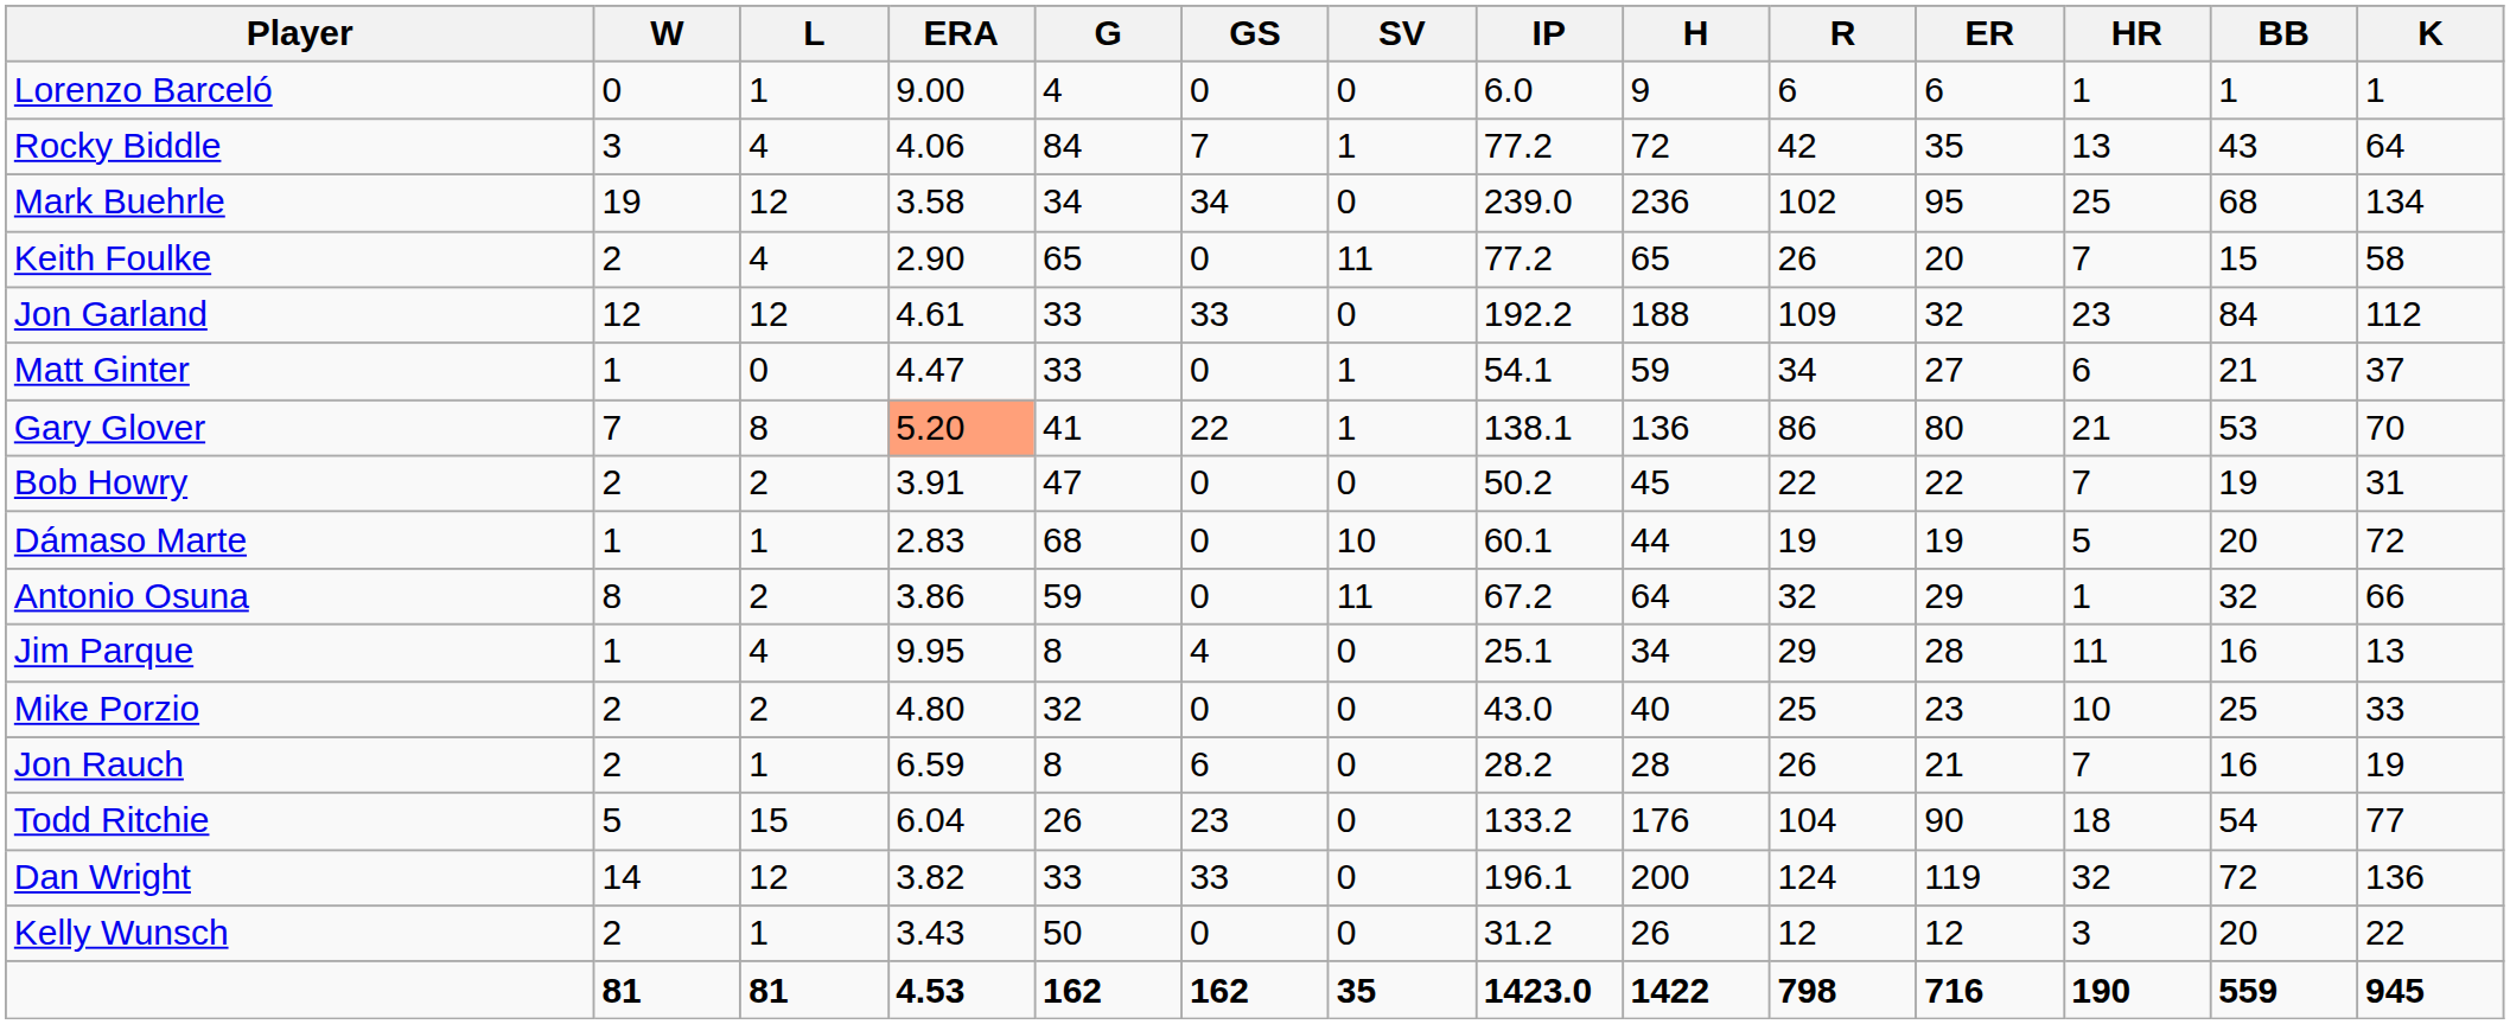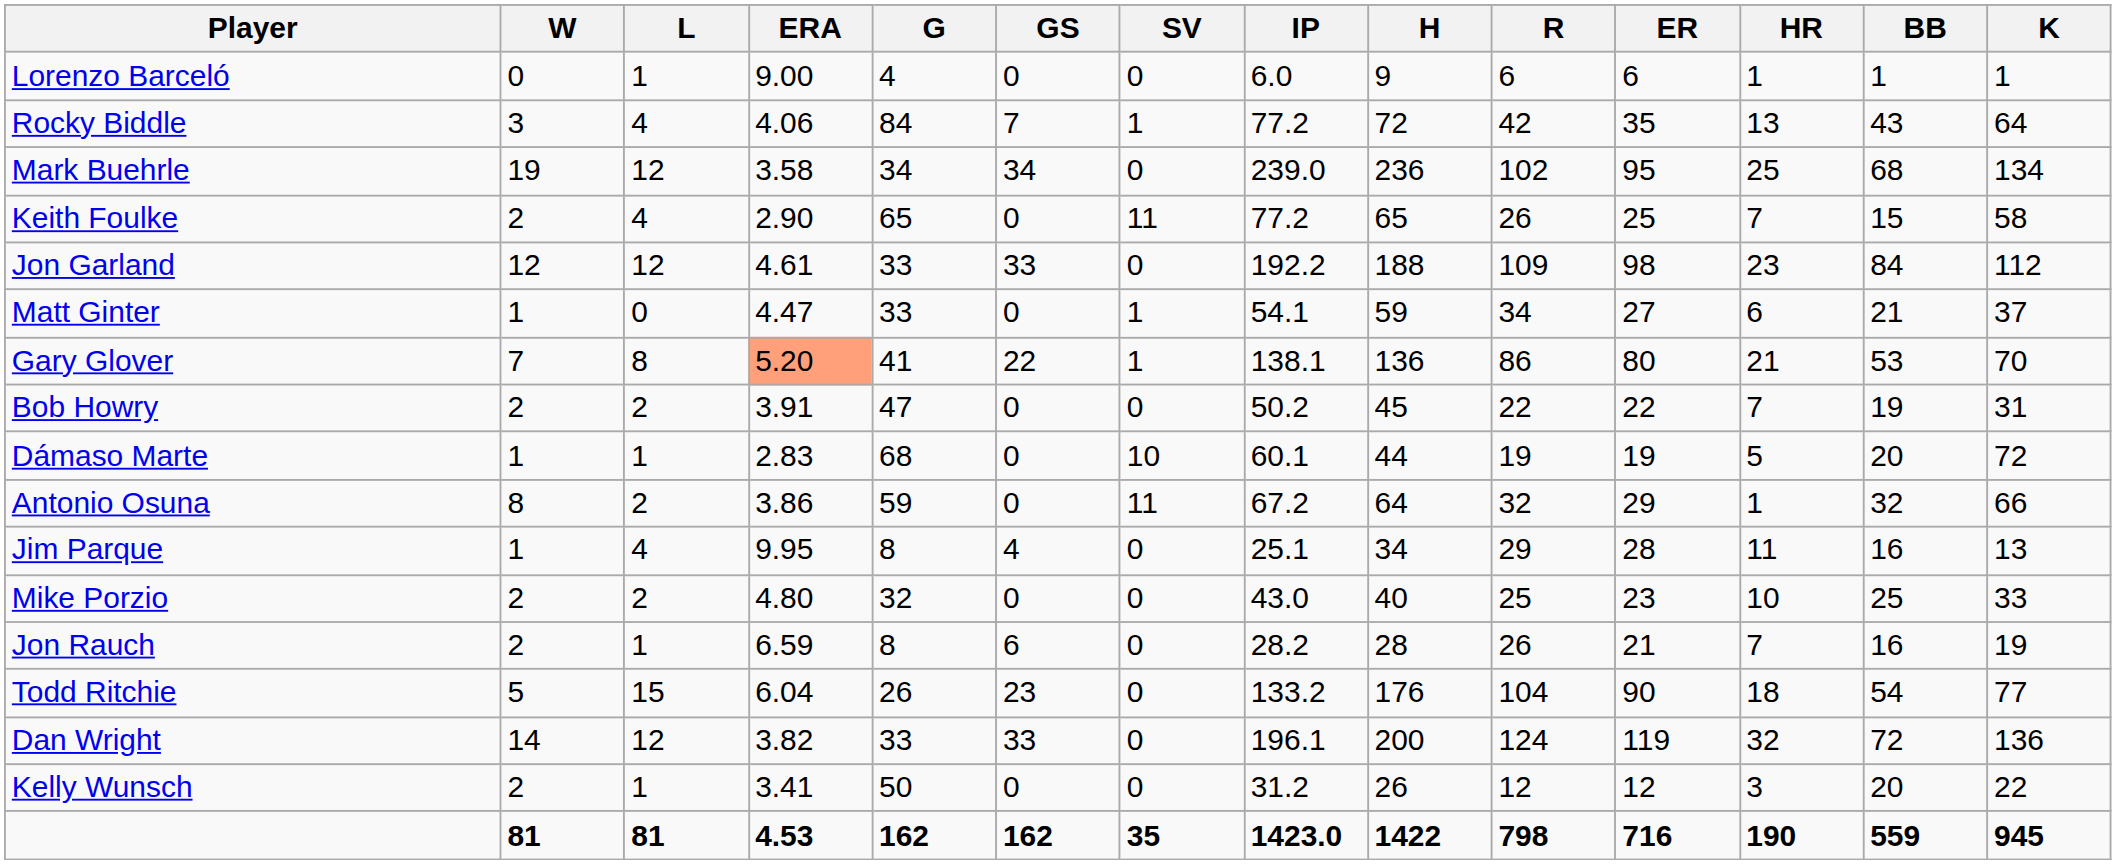 <table class="wikitable sortable">
 <tr>
 <th bgcolor="#DDDDFF" width="20%">Player</th>
 <th bgcolor="#DDDDFF" width="5%">W</th>
 <th bgcolor="#DDDDFF" width="5%">L</th>
 <th bgcolor="#DDDDFF" width="5%">ERA</th>
 <th bgcolor="#DDDDFF" width="5%">G</th>
 <th bgcolor="#DDDDFF" width="5%">GS</th>
 <th bgcolor="#DDDDFF" width="5%">SV</th>
 <th bgcolor="#DDDDFF" width="5%">IP</th>
 <th bgcolor="#DDDDFF" width="5%">H</th>
 <th bgcolor="#DDDDFF" width="5%">R</th>
 <th bgcolor="#DDDDFF" width="5%">ER</th>
 <th bgcolor="#DDDDFF" width="5%">HR</th>
 <th bgcolor="#DDDDFF" width="5%">BB</th>
 <th bgcolor="#DDDDFF" width="5%">K</th>
 </tr>
 <tr>
 <td><a href='#'>Lorenzo Barceló</a></td>
 <td>0</td>
 <td>1</td>
 <td>9.00</td>
 <td>4</td>
 <td>0</td>
 <td>0</td>
 <td>6.0</td>
 <td>9</td>
 <td>6</td>
 <td>6</td>
 <td>1</td>
 <td>1</td>
 <td>1</td>
 </tr>
 <tr>
 <td><a href='#'>Rocky Biddle</a></td>
 <td>3</td>
 <td>4</td>
 <td>4.06</td>
 <td>84</td>
 <td>7</td>
 <td>1</td>
 <td>77.2</td>
 <td>72</td>
 <td>42</td>
 <td>35</td>
 <td>13</td>
 <td>43</td>
 <td>64</td>
 </tr>
 <tr>
 <td><a href='#'>Mark Buehrle</a></td>
 <td>19</td>
 <td>12</td>
 <td>3.58</td>
 <td>34</td>
 <td>34</td>
 <td>0</td>
 <td>239.0</td>
 <td>236</td>
 <td>102</td>
 <td>95</td>
 <td>25</td>
 <td>68</td>
 <td>134</td>
 </tr>
 <tr>
 <td><a href='#'>Keith Foulke</a></td>
 <td>2</td>
 <td>4</td>
 <td>2.90</td>
 <td>65</td>
 <td>0</td>
 <td>11</td>
 <td>77.2</td>
 <td>65</td>
 <td>26</td>
-<td>20</td>
+<td>25</td>
 <td>7</td>
 <td>15</td>
 <td>58</td>
 </tr>
 <tr>
 <td><a href='#'>Jon Garland</a></td>
 <td>12</td>
 <td>12</td>
 <td>4.61</td>
 <td>33</td>
 <td>33</td>
 <td>0</td>
 <td>192.2</td>
 <td>188</td>
 <td>109</td>
-<td>32</td>
+<td>98</td>
 <td>23</td>
 <td>84</td>
 <td>112</td>
 </tr>
 <tr>
 <td><a href='#'>Matt Ginter</a></td>
 <td>1</td>
 <td>0</td>
 <td>4.47</td>
 <td>33</td>
 <td>0</td>
 <td>1</td>
 <td>54.1</td>
 <td>59</td>
 <td>34</td>
 <td>27</td>
 <td>6</td>
 <td>21</td>
 <td>37</td>
 </tr>
 <tr>
 <td><a href='#'>Gary Glover</a></td>
 <td>7</td>
 <td>8</td>
 <td style="background: lightsalmon;">5.20</td>
 <td>41</td>
 <td>22</td>
 <td>1</td>
 <td>138.1</td>
 <td>136</td>
 <td>86</td>
 <td>80</td>
 <td>21</td>
 <td>53</td>
 <td>70</td>
 </tr>
 <tr>
 <td><a href='#'>Bob Howry</a></td>
 <td>2</td>
 <td>2</td>
 <td>3.91</td>
 <td>47</td>
 <td>0</td>
 <td>0</td>
 <td>50.2</td>
 <td>45</td>
 <td>22</td>
 <td>22</td>
 <td>7</td>
 <td>19</td>
 <td>31</td>
 </tr>
 <tr>
 <td><a href='#'>Dámaso Marte</a></td>
 <td>1</td>
 <td>1</td>
 <td>2.83</td>
 <td>68</td>
 <td>0</td>
 <td>10</td>
 <td>60.1</td>
 <td>44</td>
 <td>19</td>
 <td>19</td>
 <td>5</td>
 <td>20</td>
 <td>72</td>
 </tr>
 <tr>
 <td><a href='#'>Antonio Osuna</a></td>
 <td>8</td>
 <td>2</td>
 <td>3.86</td>
 <td>59</td>
 <td>0</td>
 <td>11</td>
 <td>67.2</td>
 <td>64</td>
 <td>32</td>
 <td>29</td>
 <td>1</td>
 <td>32</td>
 <td>66</td>
 </tr>
 <tr>
 <td><a href='#'>Jim Parque</a></td>
 <td>1</td>
 <td>4</td>
 <td>9.95</td>
 <td>8</td>
 <td>4</td>
 <td>0</td>
 <td>25.1</td>
 <td>34</td>
 <td>29</td>
 <td>28</td>
 <td>11</td>
 <td>16</td>
 <td>13</td>
 </tr>
 <tr>
 <td><a href='#'>Mike Porzio</a></td>
 <td>2</td>
 <td>2</td>
 <td>4.80</td>
 <td>32</td>
 <td>0</td>
 <td>0</td>
 <td>43.0</td>
 <td>40</td>
 <td>25</td>
 <td>23</td>
 <td>10</td>
 <td>25</td>
 <td>33</td>
 </tr>
 <tr>
 <td><a href='#'>Jon Rauch</a></td>
 <td>2</td>
 <td>1</td>
 <td>6.59</td>
 <td>8</td>
 <td>6</td>
 <td>0</td>
 <td>28.2</td>
 <td>28</td>
 <td>26</td>
 <td>21</td>
 <td>7</td>
 <td>16</td>
 <td>19</td>
 </tr>
 <tr>
 <td><a href='#'>Todd Ritchie</a></td>
 <td>5</td>
 <td>15</td>
 <td>6.04</td>
 <td>26</td>
 <td>23</td>
 <td>0</td>
 <td>133.2</td>
 <td>176</td>
 <td>104</td>
 <td>90</td>
 <td>18</td>
 <td>54</td>
 <td>77</td>
 </tr>
 <tr>
 <td><a href='#'>Dan Wright</a></td>
 <td>14</td>
 <td>12</td>
 <td>3.82</td>
 <td>33</td>
 <td>33</td>
 <td>0</td>
 <td>196.1</td>
 <td>200</td>
 <td>124</td>
 <td>119</td>
 <td>32</td>
 <td>72</td>
 <td>136</td>
 </tr>
 <tr>
 <td><a href='#'>Kelly Wunsch</a></td>
 <td>2</td>
 <td>1</td>
-<td>3.43</td>
+<td>3.41</td>
 <td>50</td>
 <td>0</td>
 <td>0</td>
 <td>31.2</td>
 <td>26</td>
 <td>12</td>
 <td>12</td>
 <td>3</td>
 <td>20</td>
 <td>22</td>
 </tr>
 <tr class="sortbottom">
 <td></td>
 <td><strong>81</strong></td>
 <td><strong>81</strong></td>
 <td><strong>4.53</strong></td>
 <td><strong>162</strong></td>
 <td><strong>162</strong></td>
 <td><strong>35</strong></td>
 <td><strong>1423.0</strong></td>
 <td><strong>1422</strong></td>
 <td><strong>798</strong></td>
 <td><strong>716</strong></td>
 <td><strong>190</strong></td>
 <td><strong>559</strong></td>
 <td><strong>945</strong></td>
 </tr>
 </table>
